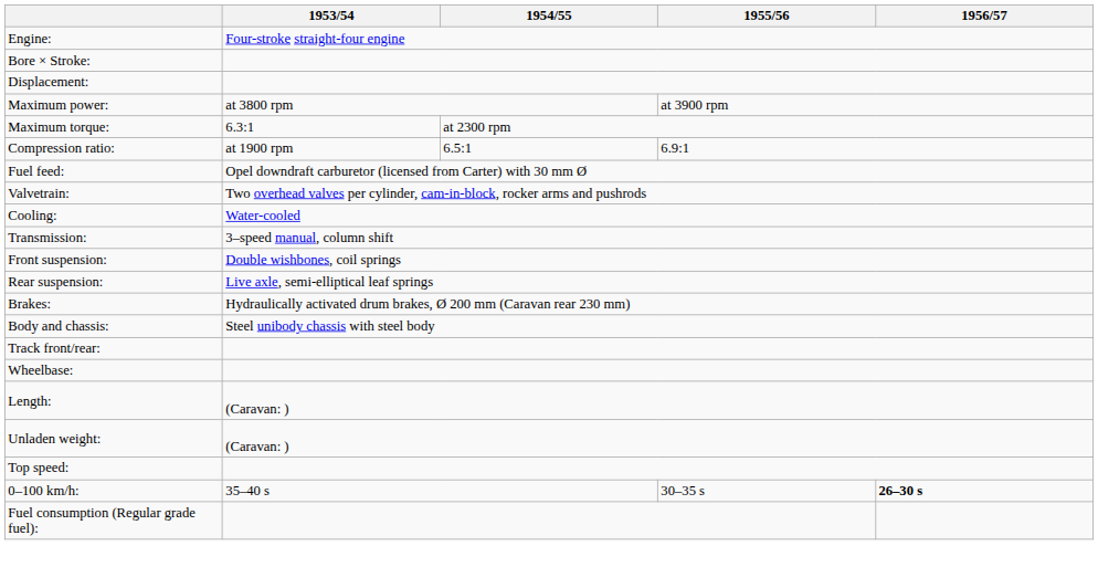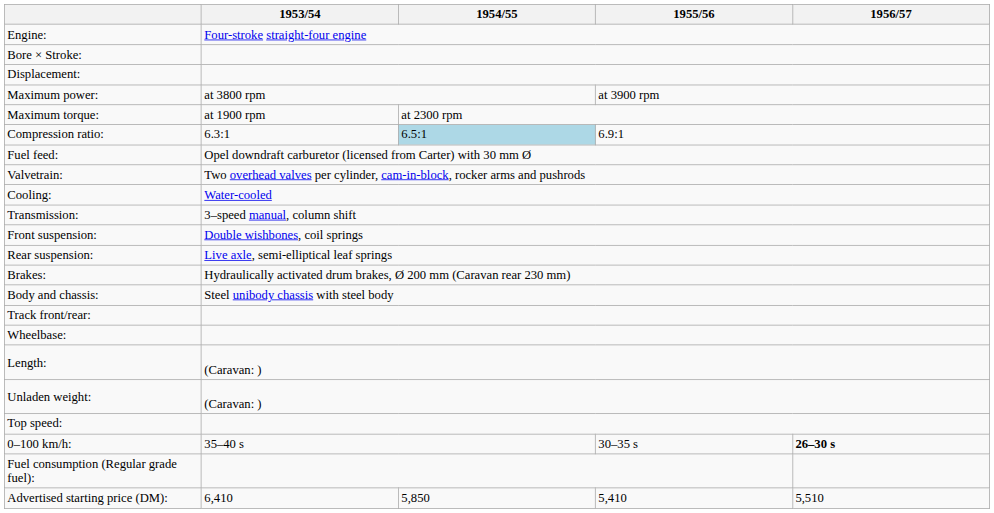 <table class="wikitable defaultcenter col1left">
 <tr>
 <th width="20%"></th>
 <th width="20%">1953/54</th>
 <th width="20%">1954/55</th>
 <th width="20%">1955/56</th>
 <th width="20%">1956/57</th>
 </tr>
 <tr>
 <td>Engine:</td>
 <td colspan="4"><a href='#'>Four-stroke</a> <a href='#'>straight-four engine</a></td>
 </tr>
 <tr>
 <td>Bore × Stroke:</td>
 <td colspan="4"></td>
 </tr>
 <tr>
 <td>Displacement:</td>
 <td colspan="4"></td>
 </tr>
 <tr>
 <td>Maximum power:</td>
 <td colspan="2"> at 3800 rpm</td>
 <td colspan="2"> at 3900 rpm</td>
 </tr>
 <tr>
 <td>Maximum torque:</td>
-<td>6.3:1</td>
+<td> at 1900 rpm</td>
 <td colspan="3"> at 2300 rpm</td>
 </tr>
 <tr>
 <td>Compression ratio:</td>
-<td> at 1900 rpm</td>
-<td>6.5:1</td>
+<td>6.3:1</td>
+<td style="background: lightblue;">6.5:1</td>
 <td colspan="2">6.9:1</td>
 </tr>
 <tr>
 <td>Fuel feed:</td>
 <td colspan="4">Opel downdraft carburetor (licensed from Carter) with 30 mm Ø</td>
 </tr>
 <tr>
 <td>Valvetrain:</td>
 <td colspan="4">Two <a href='#'>overhead valves</a> per cylinder, <a href='#'>cam-in-block</a>, rocker arms and pushrods</td>
 </tr>
 <tr>
 <td>Cooling:</td>
 <td colspan="4"><a href='#'>Water-cooled</a></td>
 </tr>
 <tr>
 <td>Transmission:</td>
 <td colspan="4">3–speed <a href='#'>manual</a>, column shift</td>
 </tr>
 <tr>
 <td>Front suspension:</td>
 <td colspan="4"><a href='#'>Double wishbones</a>, coil springs</td>
 </tr>
 <tr>
 <td>Rear suspension:</td>
 <td colspan="4"><a href='#'>Live axle</a>, semi-elliptical leaf springs</td>
 </tr>
 <tr>
 <td>Brakes:</td>
 <td colspan="4">Hydraulically activated drum brakes, Ø 200 mm (Caravan rear 230 mm)</td>
 </tr>
 <tr>
 <td>Body and chassis:</td>
 <td colspan="4">Steel <a href='#'>unibody chassis</a> with steel body</td>
 </tr>
 <tr>
 <td>Track front/rear:</td>
 <td colspan="4"></td>
 </tr>
 <tr>
 <td>Wheelbase:</td>
 <td colspan="4"></td>
 </tr>
 <tr>
 <td>Length:</td>
 <td colspan="4"><br>(Caravan: )</td>
 </tr>
 <tr>
 <td>Unladen weight:</td>
 <td colspan="4"><br>(Caravan: )</td>
 </tr>
 <tr>
 <td>Top speed:</td>
 <td colspan="4"></td>
 </tr>
 <tr>
 <td>0–100 km/h:</td>
 <td colspan="2">35–40 s</td>
 <td>30–35 s</td>
 <td><strong>26–30 s</strong></td>
 </tr>
 <tr>
 <td>Fuel consumption (Regular grade fuel):</td>
 <td colspan="3"></td>
 <td></td>
 </tr>
+<tr>
+<td>Advertised starting price (DM):</td>
+<td>6,410</td>
+<td>5,850</td>
+<td>5,410</td>
+<td>5,510</td>
+</tr>
 </table>
